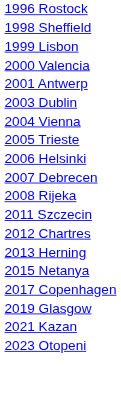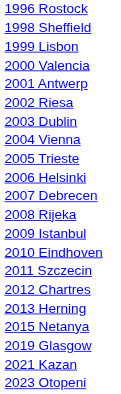 <table>
 <tr>
 <td><a href='#'>1996 Rostock</a></td>
 <td></td>
 <td></td>
 <td></td>
 </tr>
 <tr>
 <td><a href='#'>1998 Sheffield</a></td>
 <td></td>
 <td></td>
 <td></td>
 </tr>
 <tr>
 <td><a href='#'>1999 Lisbon</a></td>
 <td></td>
 <td></td>
 <td></td>
 </tr>
 <tr>
 <td><a href='#'>2000 Valencia</a></td>
 <td></td>
 <td></td>
 <td></td>
 </tr>
 <tr>
 <td rowspan=2><a href='#'>2001 Antwerp</a></td>
 <td rowspan=2></td>
 <td rowspan=2></td>
 <td></td>
 </tr>
 <tr>
+<td></td>
+</tr>
+<tr>
+<td><a href='#'>2002 Riesa</a></td>
+<td></td>
+<td></td>
 <td></td>
 </tr>
 <tr>
 <td><a href='#'>2003 Dublin</a></td>
 <td></td>
 <td></td>
 <td></td>
 </tr>
 <tr>
 <td><a href='#'>2004 Vienna</a></td>
 <td></td>
 <td></td>
 <td></td>
 </tr>
 <tr>
 <td><a href='#'>2005 Trieste</a></td>
 <td></td>
 <td></td>
 <td></td>
 </tr>
 <tr>
 <td><a href='#'>2006 Helsinki</a></td>
 <td></td>
 <td></td>
 <td></td>
 </tr>
 <tr>
 <td><a href='#'>2007 Debrecen</a></td>
 <td></td>
 <td></td>
 <td></td>
 </tr>
 <tr>
 <td><a href='#'>2008 Rijeka</a></td>
 <td></td>
 <td></td>
 <td></td>
 </tr>
 <tr>
+<td><a href='#'>2009 Istanbul</a></td>
+<td></td>
+<td></td>
+<td></td>
+</tr>
+<tr>
+<td><a href='#'>2010 Eindhoven</a></td>
+<td></td>
+<td></td>
+<td></td>
+</tr>
+<tr>
 <td><a href='#'>2011 Szczecin</a></td>
 <td></td>
 <td></td>
 <td></td>
 </tr>
 <tr>
 <td><a href='#'>2012 Chartres</a></td>
 <td></td>
 <td></td>
 <td></td>
 </tr>
 <tr>
 <td><a href='#'>2013 Herning</a></td>
 <td></td>
 <td></td>
 <td></td>
 </tr>
 <tr>
 <td><a href='#'>2015 Netanya</a></td>
 <td></td>
 <td></td>
 <td></td>
 </tr>
 <tr>
-<td><a href='#'>2017 Copenhagen</a></td>
-<td></td>
-<td></td>
-<td></td>
-</tr>
-<tr>
 <td><a href='#'>2019 Glasgow</a></td>
 <td></td>
 <td></td>
 <td></td>
 </tr>
 <tr>
 <td><a href='#'>2021 Kazan</a></td>
 <td></td>
 <td></td>
 <td></td>
 </tr>
 <tr>
 <td><a href='#'>2023 Otopeni</a></td>
 <td></td>
 <td></td>
 <td></td>
 </tr>
 </table>
